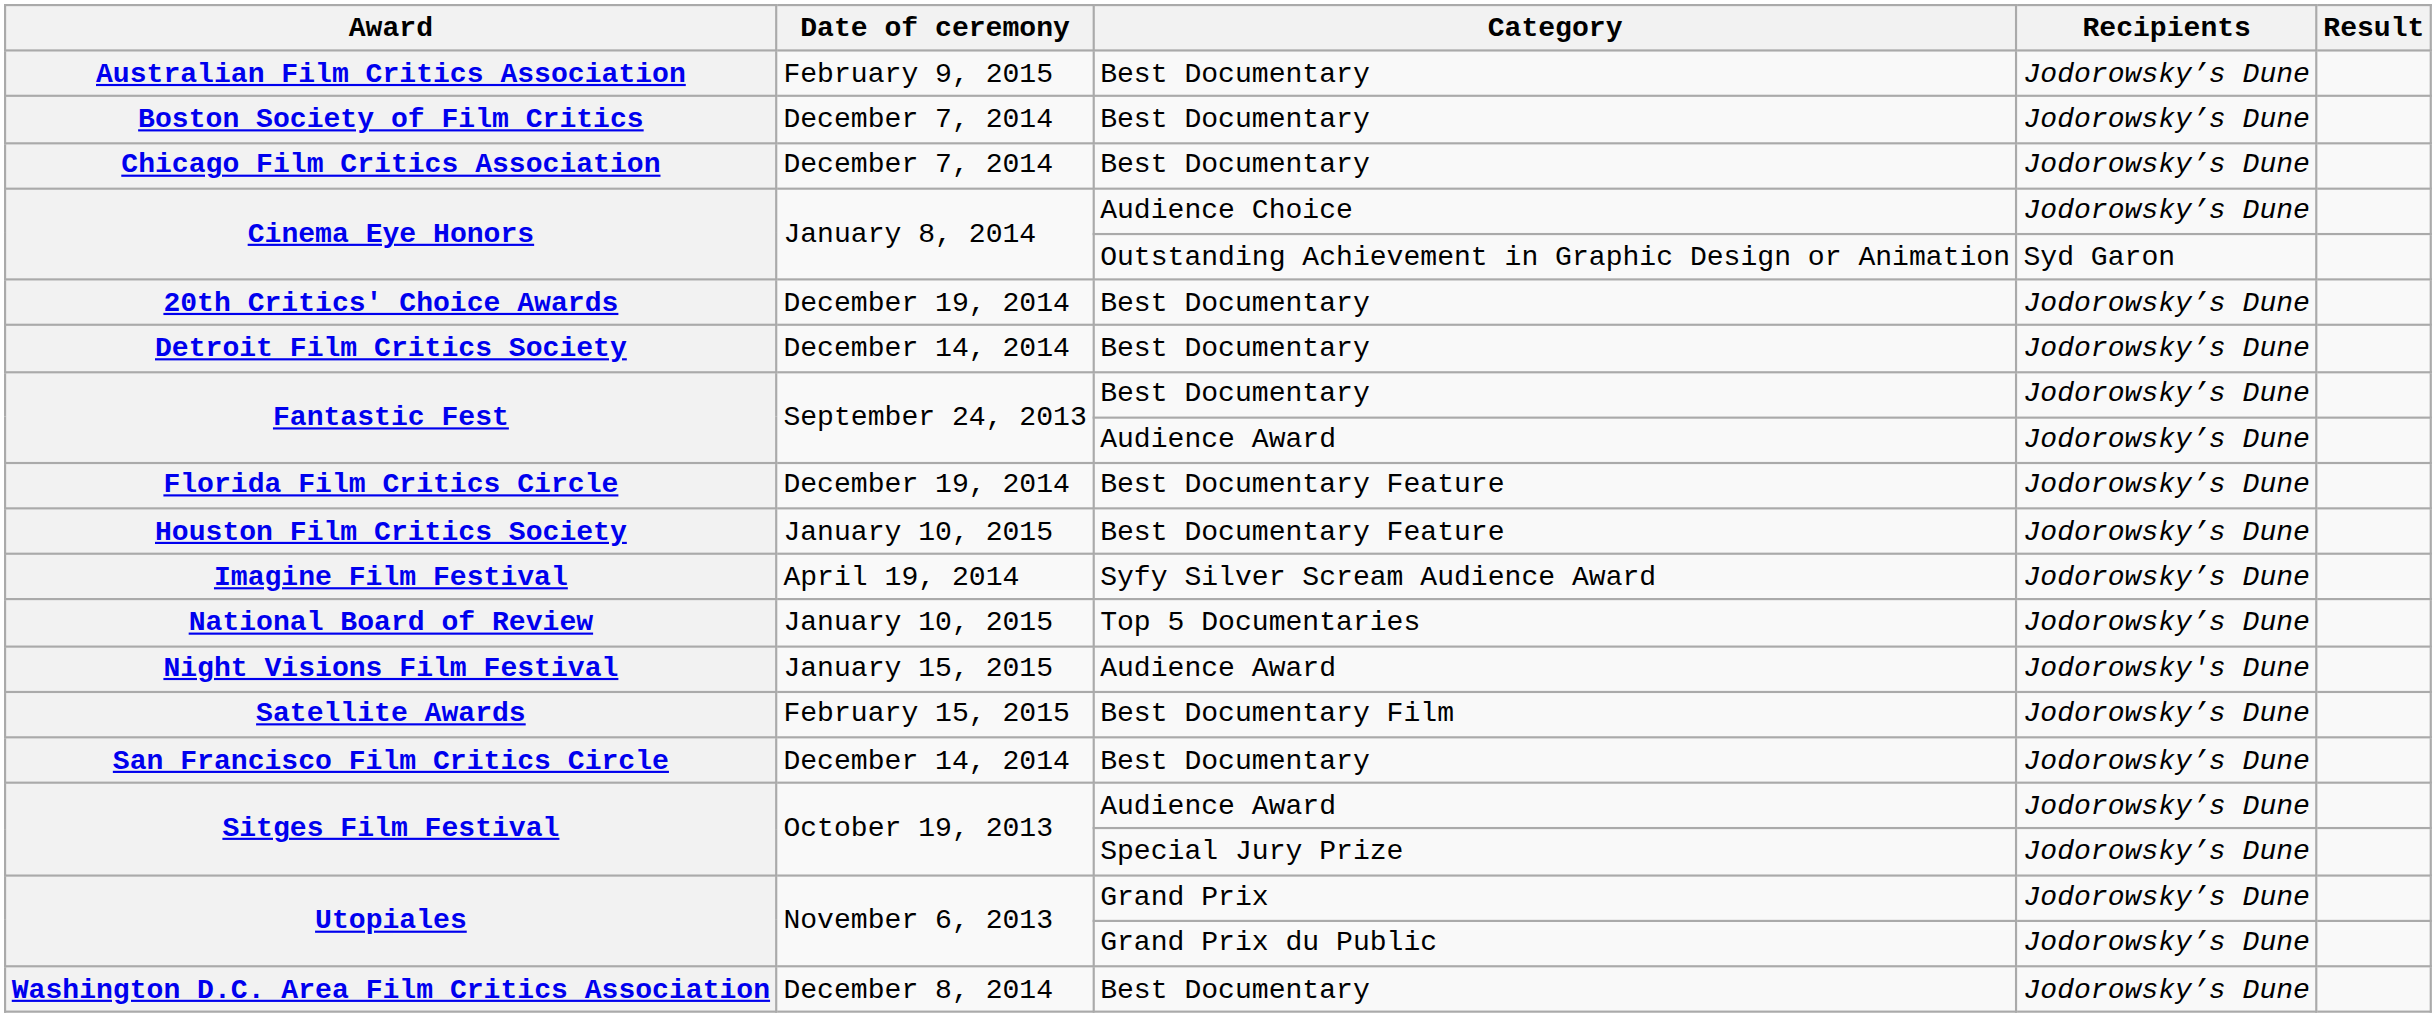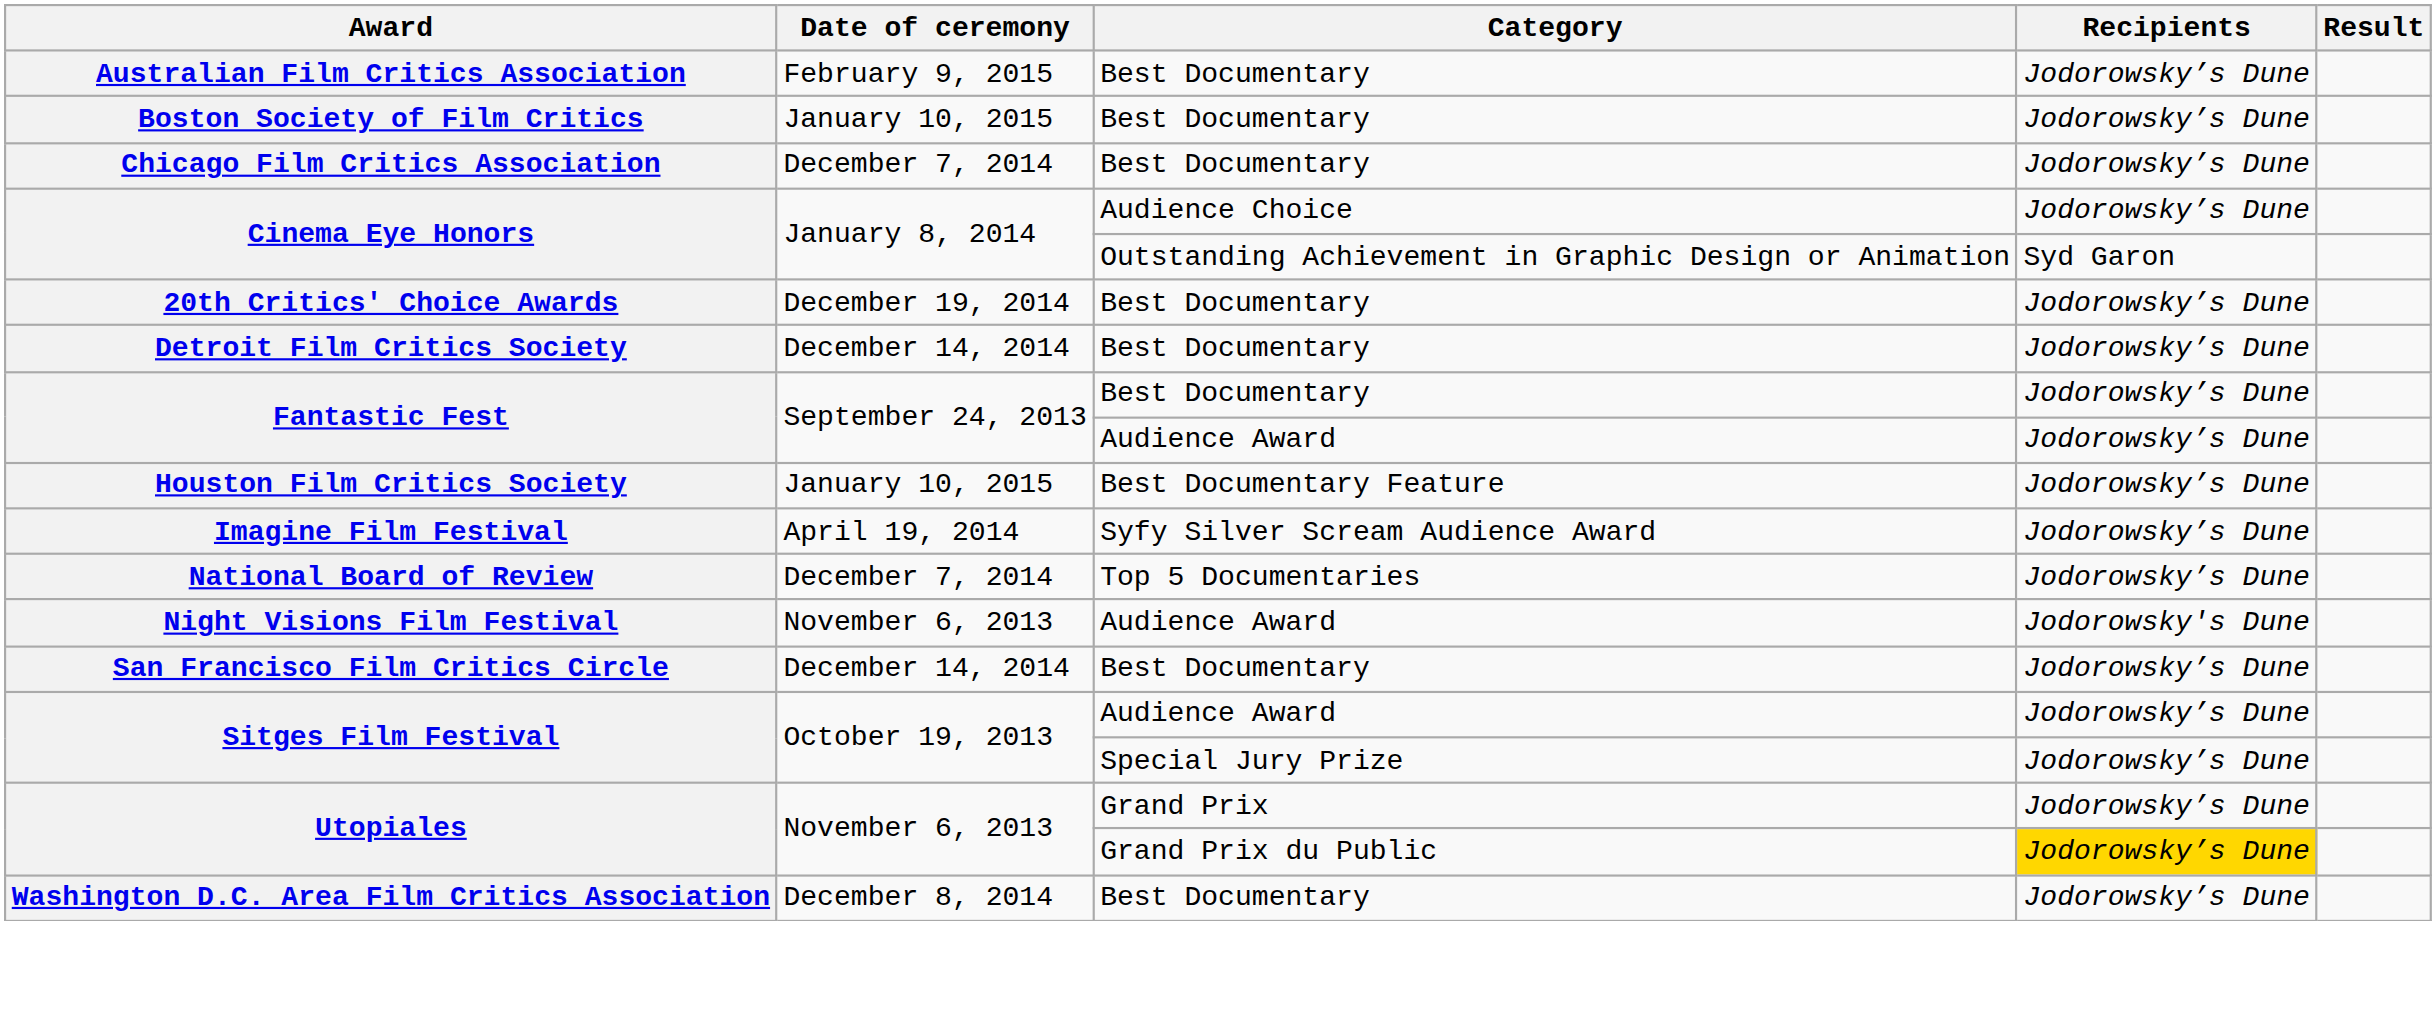 <table class="wikitable sortable">
 <tr>
 <th scope="col">Award</th>
 <th scope="col">Date of ceremony</th>
 <th scope="col">Category</th>
 <th scope="col">Recipients</th>
 <th scope="col">Result</th>
 </tr>
 <tr>
 <th scope="row"><a href='#'>Australian Film Critics Association</a></th>
 <td>February 9, 2015</td>
 <td>Best Documentary</td>
 <td><em>Jodorowsky’s Dune</em></td>
 <td></td>
 </tr>
 <tr>
 <th scope="row"><a href='#'>Boston Society of Film Critics</a></th>
-<td>December 7, 2014</td>
+<td>January 10, 2015</td>
 <td>Best Documentary</td>
 <td><em>Jodorowsky’s Dune</em></td>
 <td></td>
 </tr>
 <tr>
 <th scope="row"><a href='#'>Chicago Film Critics Association</a></th>
 <td>December 7, 2014</td>
 <td>Best Documentary</td>
 <td><em>Jodorowsky’s Dune</em></td>
 <td></td>
 </tr>
 <tr>
 <th scope="row" rowspan=2><a href='#'>Cinema Eye Honors</a></th>
 <td rowspan=2>January 8, 2014</td>
 <td>Audience Choice</td>
 <td><em>Jodorowsky’s Dune</em></td>
 <td></td>
 </tr>
 <tr>
 <td>Outstanding Achievement in Graphic Design or Animation</td>
 <td>Syd Garon</td>
 <td></td>
 </tr>
 <tr>
 <th scope="row"><a href='#'>20th Critics' Choice Awards</a></th>
 <td>December 19, 2014</td>
 <td>Best Documentary</td>
 <td><em>Jodorowsky’s Dune</em></td>
 <td></td>
 </tr>
 <tr>
 <th scope="row"><a href='#'>Detroit Film Critics Society</a></th>
 <td>December 14, 2014</td>
 <td>Best Documentary</td>
 <td><em>Jodorowsky’s Dune</em></td>
 <td></td>
 </tr>
 <tr>
 <th scope="row" rowspan=2><a href='#'>Fantastic Fest</a></th>
 <td rowspan=2>September 24, 2013</td>
 <td>Best Documentary</td>
 <td><em>Jodorowsky’s Dune</em></td>
 <td></td>
 </tr>
 <tr>
 <td>Audience Award</td>
 <td><em>Jodorowsky’s Dune</em></td>
 <td></td>
 </tr>
 <tr>
-<th scope="row"><a href='#'>Florida Film Critics Circle</a></th>
-<td>December 19, 2014</td>
-<td>Best Documentary Feature</td>
-<td><em>Jodorowsky’s Dune</em></td>
-<td></td>
-</tr>
-<tr>
 <th scope="row"><a href='#'>Houston Film Critics Society</a></th>
 <td>January 10, 2015</td>
 <td>Best Documentary Feature</td>
 <td><em>Jodorowsky’s Dune</em></td>
 <td></td>
 </tr>
 <tr>
 <th scope="row"><a href='#'>Imagine Film Festival</a></th>
 <td>April 19, 2014</td>
 <td>Syfy Silver Scream Audience Award</td>
 <td><em>Jodorowsky’s Dune</em></td>
 <td></td>
 </tr>
 <tr>
 <th scope="row"><a href='#'>National Board of Review</a></th>
-<td>January 10, 2015</td>
+<td>December 7, 2014</td>
 <td>Top 5 Documentaries</td>
 <td><em>Jodorowsky’s Dune</em></td>
 <td></td>
 </tr>
 <tr>
 <th scope="row"><a href='#'>Night Visions Film Festival</a></th>
-<td>January 15, 2015</td>
+<td>November 6, 2013</td>
 <td>Audience Award</td>
 <td><em>Jodorowsky's Dune</em></td>
-<td></td>
-</tr>
-<tr>
-<th scope="row"><a href='#'>Satellite Awards</a></th>
-<td>February 15, 2015</td>
-<td>Best Documentary Film</td>
-<td><em>Jodorowsky’s Dune</em></td>
 <td></td>
 </tr>
 <tr>
 <th scope="row"><a href='#'>San Francisco Film Critics Circle</a></th>
 <td>December 14, 2014</td>
 <td>Best Documentary</td>
 <td><em>Jodorowsky’s Dune</em></td>
 <td></td>
 </tr>
 <tr>
 <th scope="row" rowspan=2><a href='#'>Sitges Film Festival</a></th>
 <td rowspan=2>October 19, 2013</td>
 <td>Audience Award</td>
 <td><em>Jodorowsky’s Dune</em></td>
 <td></td>
 </tr>
 <tr>
 <td>Special Jury Prize</td>
 <td><em>Jodorowsky’s Dune</em></td>
 <td></td>
 </tr>
 <tr>
 <th scope="row" rowspan=2><a href='#'>Utopiales</a></th>
 <td rowspan=2>November 6, 2013</td>
 <td>Grand Prix</td>
 <td><em>Jodorowsky’s Dune</em></td>
 <td></td>
 </tr>
 <tr>
 <td>Grand Prix du Public</td>
-<td><em>Jodorowsky’s Dune</em></td>
+<td style="background: gold;"><em>Jodorowsky’s Dune</em></td>
 <td></td>
 </tr>
 <tr>
 <th scope="row"><a href='#'>Washington D.C. Area Film Critics Association</a></th>
 <td>December 8, 2014</td>
 <td>Best Documentary</td>
 <td><em>Jodorowsky’s Dune</em></td>
 <td></td>
 </tr>
 </table>
